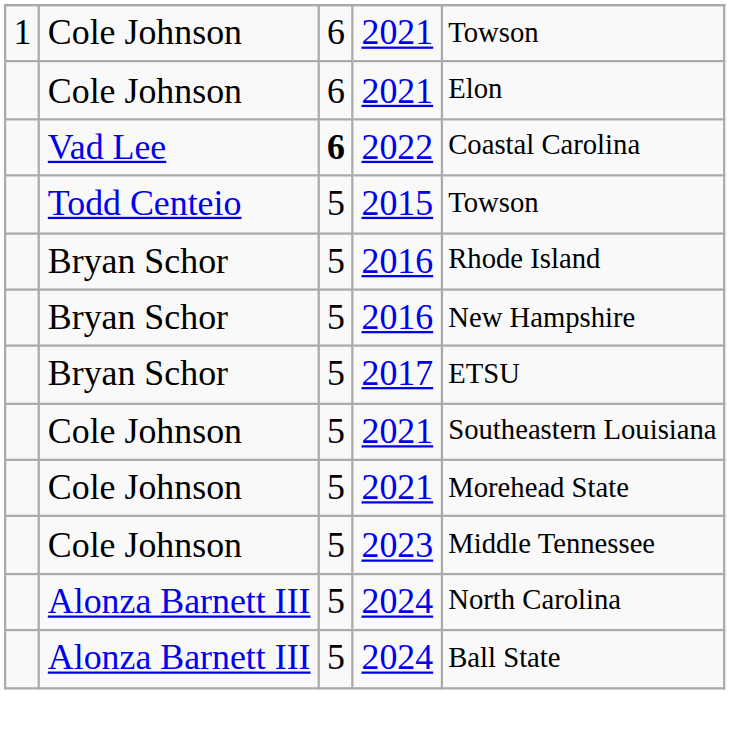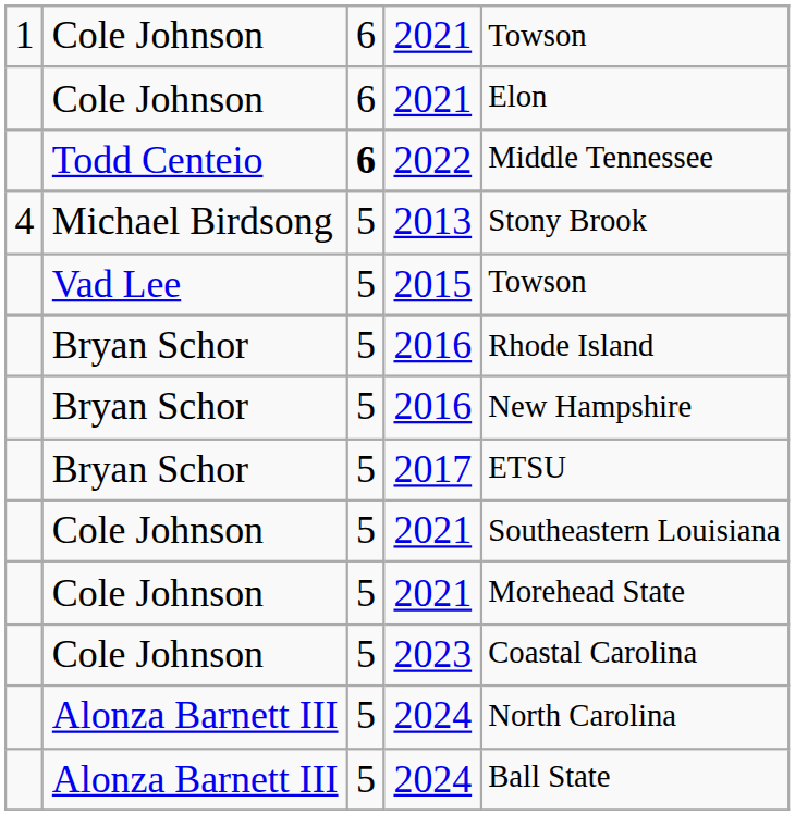 <table class="wikitable">
 <tr>
 </tr>
 <tr>
 <td>1</td>
 <td>Cole Johnson</td>
 <td>6</td>
 <td><a href='#'>2021</a></td>
 <td style="font-size:80%;">Towson</td>
 </tr>
 <tr>
 <td></td>
 <td>Cole Johnson</td>
 <td>6</td>
 <td><a href='#'>2021</a></td>
 <td style="font-size:80%;">Elon</td>
 </tr>
 <tr>
 <td></td>
-<td><a href='#'>Vad Lee</a></td>
+<td><a href='#'>Todd Centeio</a></td>
 <td><strong>6</strong></td>
 <td><a href='#'>2022</a></td>
-<td style="font-size:80%;">Coastal Carolina</td>
+<td style="font-size:80%;">Middle Tennessee</td>
+</tr>
+<tr>
+<td>4</td>
+<td>Michael Birdsong</td>
+<td>5</td>
+<td><a href='#'>2013</a></td>
+<td style="font-size:80%;">Stony Brook</td>
 </tr>
 <tr>
 <td></td>
-<td><a href='#'>Todd Centeio</a></td>
+<td><a href='#'>Vad Lee</a></td>
 <td>5</td>
 <td><a href='#'>2015</a></td>
 <td style="font-size:80%;">Towson</td>
 </tr>
 <tr>
 <td></td>
 <td>Bryan Schor</td>
 <td>5</td>
 <td><a href='#'>2016</a></td>
 <td style="font-size:80%;">Rhode Island</td>
 </tr>
 <tr>
 <td></td>
 <td>Bryan Schor</td>
 <td>5</td>
 <td><a href='#'>2016</a></td>
 <td style="font-size:80%;">New Hampshire</td>
 </tr>
 <tr>
 <td></td>
 <td>Bryan Schor</td>
 <td>5</td>
 <td><a href='#'>2017</a></td>
 <td style="font-size:80%;">ETSU</td>
 </tr>
 <tr>
 <td></td>
 <td>Cole Johnson</td>
 <td>5</td>
 <td><a href='#'>2021</a></td>
 <td style="font-size:80%;">Southeastern Louisiana</td>
 </tr>
 <tr>
 <td></td>
 <td>Cole Johnson</td>
 <td>5</td>
 <td><a href='#'>2021</a></td>
 <td style="font-size:80%;">Morehead State</td>
 </tr>
 <tr>
 <td></td>
 <td>Cole Johnson</td>
 <td>5</td>
 <td><a href='#'>2023</a></td>
-<td style="font-size:80%;">Middle Tennessee</td>
+<td style="font-size:80%;">Coastal Carolina</td>
 </tr>
 <tr>
 <td></td>
 <td><a href='#'>Alonza Barnett III</a></td>
 <td>5</td>
 <td><a href='#'>2024</a></td>
 <td style="font-size:80%;">North Carolina</td>
 </tr>
 <tr>
 <td></td>
 <td><a href='#'>Alonza Barnett III</a></td>
 <td>5</td>
 <td><a href='#'>2024</a></td>
 <td style="font-size:80%;">Ball State</td>
 </tr>
 </table>
